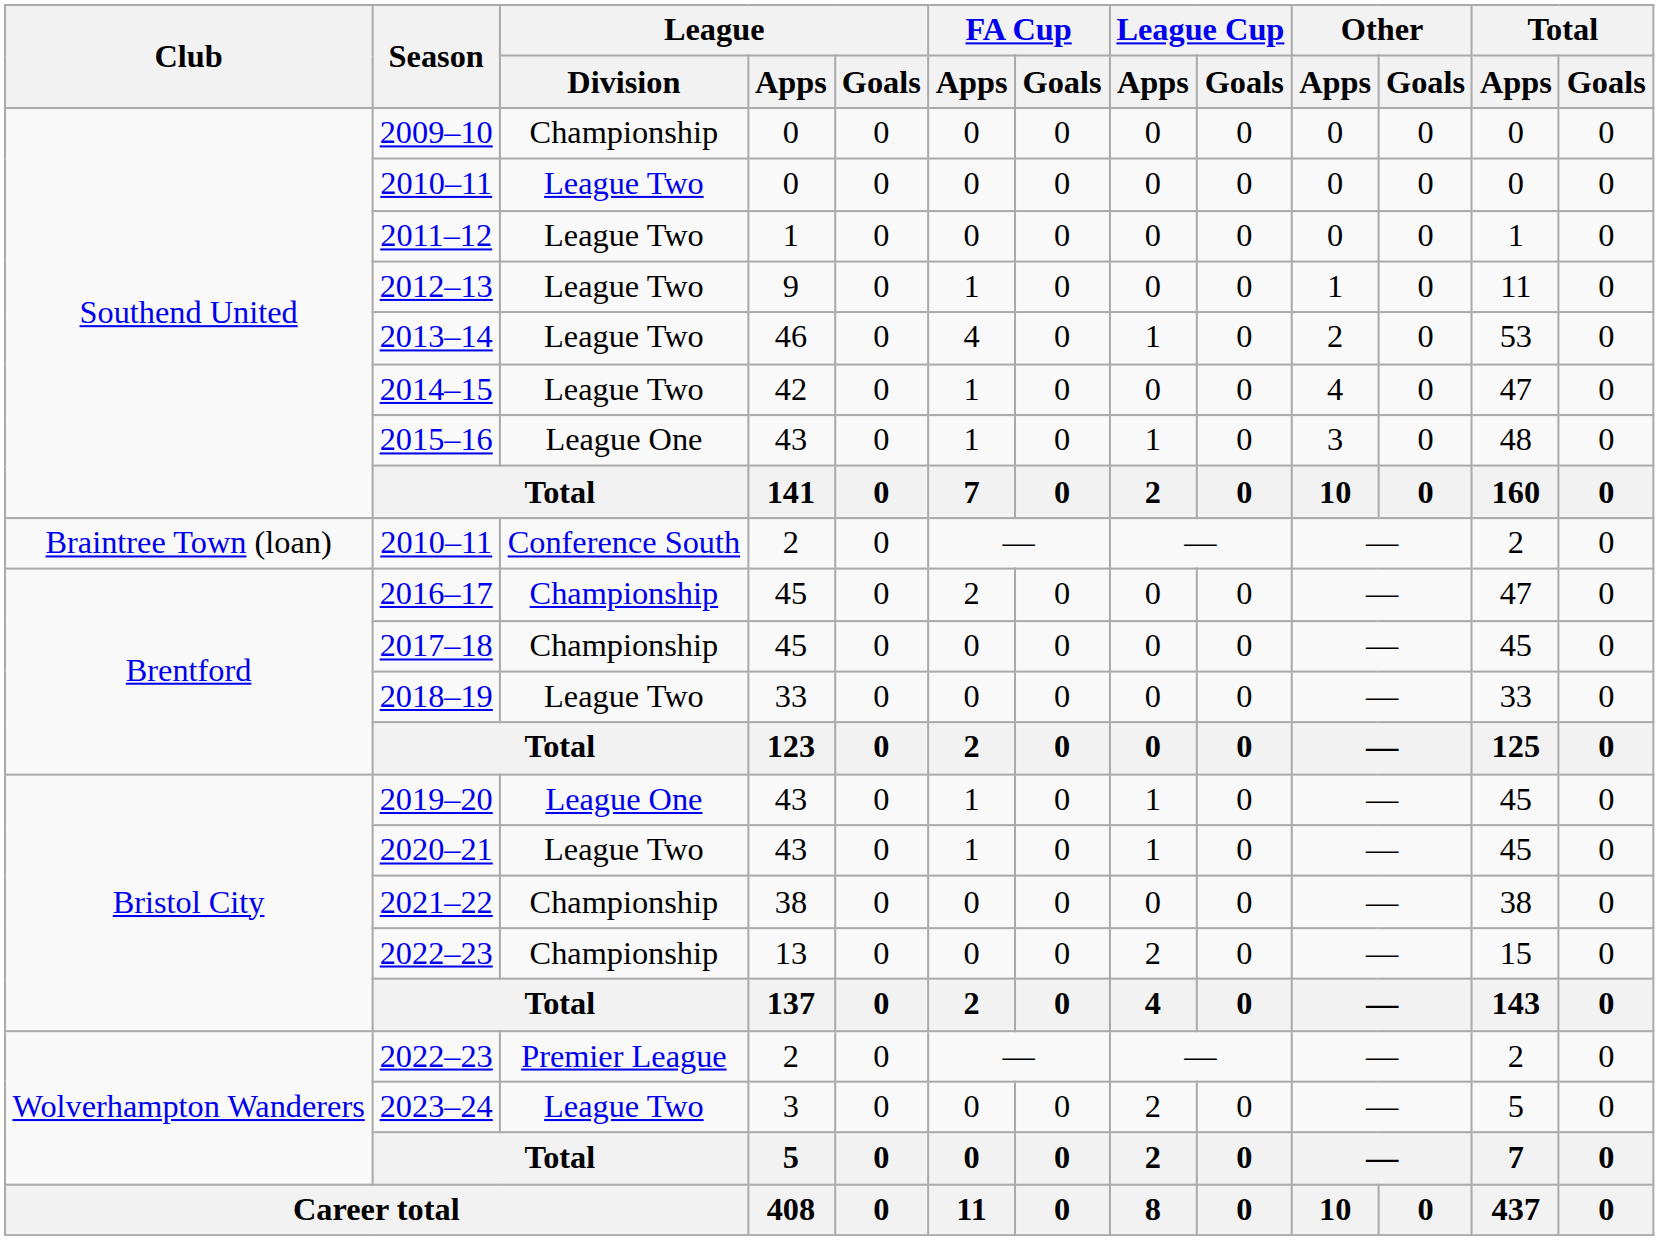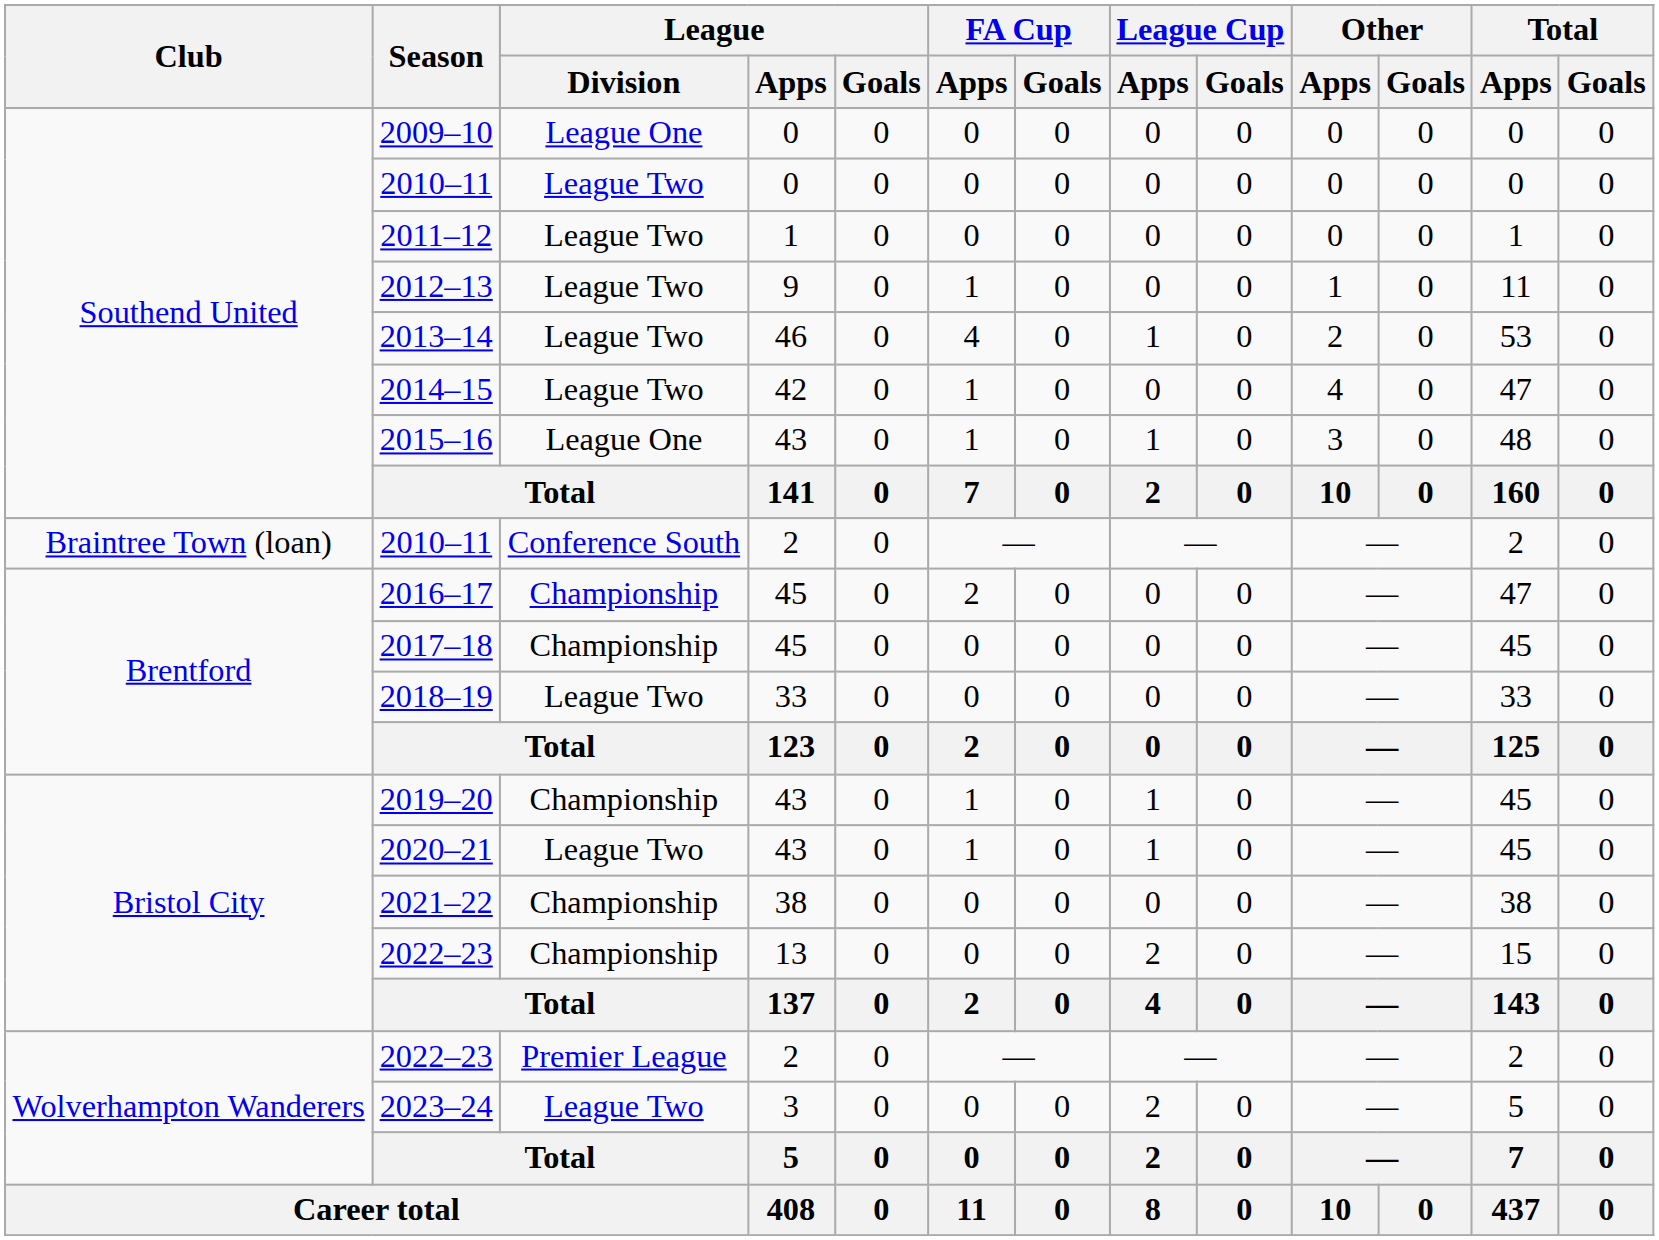 <table class="wikitable" style="text-align: center;">
 <tr>
 <th rowspan=2>Club</th>
 <th rowspan=2>Season</th>
 <th colspan=3>League</th>
 <th colspan=2><a href='#'>FA Cup</a></th>
 <th colspan=2><a href='#'>League Cup</a></th>
 <th colspan=2>Other</th>
 <th colspan=2>Total</th>
 </tr>
 <tr>
 <th>Division</th>
 <th>Apps</th>
 <th>Goals</th>
 <th>Apps</th>
 <th>Goals</th>
 <th>Apps</th>
 <th>Goals</th>
 <th>Apps</th>
 <th>Goals</th>
 <th>Apps</th>
 <th>Goals</th>
 </tr>
 <tr>
 <td rowspan=8><a href='#'>Southend United</a></td>
 <td><a href='#'>2009–10</a></td>
-<td>Championship</td>
+<td><a href='#'>League One</a></td>
 <td>0</td>
 <td>0</td>
 <td>0</td>
 <td>0</td>
 <td>0</td>
 <td>0</td>
 <td>0</td>
 <td>0</td>
 <td>0</td>
 <td>0</td>
 </tr>
 <tr>
 <td><a href='#'>2010–11</a></td>
 <td><a href='#'>League Two</a></td>
 <td>0</td>
 <td>0</td>
 <td>0</td>
 <td>0</td>
 <td>0</td>
 <td>0</td>
 <td>0</td>
 <td>0</td>
 <td>0</td>
 <td>0</td>
 </tr>
 <tr>
 <td><a href='#'>2011–12</a></td>
 <td>League Two</td>
 <td>1</td>
 <td>0</td>
 <td>0</td>
 <td>0</td>
 <td>0</td>
 <td>0</td>
 <td>0</td>
 <td>0</td>
 <td>1</td>
 <td>0</td>
 </tr>
 <tr>
 <td><a href='#'>2012–13</a></td>
 <td>League Two</td>
 <td>9</td>
 <td>0</td>
 <td>1</td>
 <td>0</td>
 <td>0</td>
 <td>0</td>
 <td>1</td>
 <td>0</td>
 <td>11</td>
 <td>0</td>
 </tr>
 <tr>
 <td><a href='#'>2013–14</a></td>
 <td>League Two</td>
 <td>46</td>
 <td>0</td>
 <td>4</td>
 <td>0</td>
 <td>1</td>
 <td>0</td>
 <td>2</td>
 <td>0</td>
 <td>53</td>
 <td>0</td>
 </tr>
 <tr>
 <td><a href='#'>2014–15</a></td>
 <td>League Two</td>
 <td>42</td>
 <td>0</td>
 <td>1</td>
 <td>0</td>
 <td>0</td>
 <td>0</td>
 <td>4</td>
 <td>0</td>
 <td>47</td>
 <td>0</td>
 </tr>
 <tr>
 <td><a href='#'>2015–16</a></td>
 <td>League One</td>
 <td>43</td>
 <td>0</td>
 <td>1</td>
 <td>0</td>
 <td>1</td>
 <td>0</td>
 <td>3</td>
 <td>0</td>
 <td>48</td>
 <td>0</td>
 </tr>
 <tr>
 <th colspan=2>Total</th>
 <th>141</th>
 <th>0</th>
 <th>7</th>
 <th>0</th>
 <th>2</th>
 <th>0</th>
 <th>10</th>
 <th>0</th>
 <th>160</th>
 <th>0</th>
 </tr>
 <tr>
 <td><a href='#'>Braintree Town</a> (loan)</td>
 <td><a href='#'>2010–11</a></td>
 <td><a href='#'>Conference South</a></td>
 <td>2</td>
 <td>0</td>
 <td colspan=2>—</td>
 <td colspan=2>—</td>
 <td colspan=2>—</td>
 <td>2</td>
 <td>0</td>
 </tr>
 <tr>
 <td rowspan=4><a href='#'>Brentford</a></td>
 <td><a href='#'>2016–17</a></td>
 <td><a href='#'>Championship</a></td>
 <td>45</td>
 <td>0</td>
 <td>2</td>
 <td>0</td>
 <td>0</td>
 <td>0</td>
 <td colspan=2>—</td>
 <td>47</td>
 <td>0</td>
 </tr>
 <tr>
 <td><a href='#'>2017–18</a></td>
 <td>Championship</td>
 <td>45</td>
 <td>0</td>
 <td>0</td>
 <td>0</td>
 <td>0</td>
 <td>0</td>
 <td colspan=2>—</td>
 <td>45</td>
 <td>0</td>
 </tr>
 <tr>
 <td><a href='#'>2018–19</a></td>
 <td>League Two</td>
 <td>33</td>
 <td>0</td>
 <td>0</td>
 <td>0</td>
 <td>0</td>
 <td>0</td>
 <td colspan=2>—</td>
 <td>33</td>
 <td>0</td>
 </tr>
 <tr>
 <th colspan=2>Total</th>
 <th>123</th>
 <th>0</th>
 <th>2</th>
 <th>0</th>
 <th>0</th>
 <th>0</th>
 <th colspan=2>—</th>
 <th>125</th>
 <th>0</th>
 </tr>
 <tr>
 <td rowspan=5><a href='#'>Bristol City</a></td>
 <td><a href='#'>2019–20</a></td>
-<td><a href='#'>League One</a></td>
+<td>Championship</td>
 <td>43</td>
 <td>0</td>
 <td>1</td>
 <td>0</td>
 <td>1</td>
 <td>0</td>
 <td colspan=2>—</td>
 <td>45</td>
 <td>0</td>
 </tr>
 <tr>
 <td><a href='#'>2020–21</a></td>
 <td>League Two</td>
 <td>43</td>
 <td>0</td>
 <td>1</td>
 <td>0</td>
 <td>1</td>
 <td>0</td>
 <td colspan=2>—</td>
 <td>45</td>
 <td>0</td>
 </tr>
 <tr>
 <td><a href='#'>2021–22</a></td>
 <td>Championship</td>
 <td>38</td>
 <td>0</td>
 <td>0</td>
 <td>0</td>
 <td>0</td>
 <td>0</td>
 <td colspan=2>—</td>
 <td>38</td>
 <td>0</td>
 </tr>
 <tr>
 <td><a href='#'>2022–23</a></td>
 <td>Championship</td>
 <td>13</td>
 <td>0</td>
 <td>0</td>
 <td>0</td>
 <td>2</td>
 <td>0</td>
 <td colspan=2>—</td>
 <td>15</td>
 <td>0</td>
 </tr>
 <tr>
 <th colspan=2>Total</th>
 <th>137</th>
 <th>0</th>
 <th>2</th>
 <th>0</th>
 <th>4</th>
 <th>0</th>
 <th colspan=2>—</th>
 <th>143</th>
 <th>0</th>
 </tr>
 <tr>
 <td rowspan=3><a href='#'>Wolverhampton Wanderers</a></td>
 <td><a href='#'>2022–23</a></td>
 <td><a href='#'>Premier League</a></td>
 <td>2</td>
 <td>0</td>
 <td colspan="2">—</td>
 <td colspan="2">—</td>
 <td colspan="2">—</td>
 <td>2</td>
 <td>0</td>
 </tr>
 <tr>
 <td><a href='#'>2023–24</a></td>
 <td><a href='#'>League Two</a></td>
 <td>3</td>
 <td>0</td>
 <td>0</td>
 <td>0</td>
 <td>2</td>
 <td>0</td>
 <td colspan="2">—</td>
 <td>5</td>
 <td>0</td>
 </tr>
 <tr>
 <th colspan=2>Total</th>
 <th>5</th>
 <th>0</th>
 <th>0</th>
 <th>0</th>
 <th>2</th>
 <th>0</th>
 <th colspan=2>—</th>
 <th>7</th>
 <th>0</th>
 </tr>
 <tr>
 <th colspan=3>Career total</th>
 <th>408</th>
 <th>0</th>
 <th>11</th>
 <th>0</th>
 <th>8</th>
 <th>0</th>
 <th>10</th>
 <th>0</th>
 <th>437</th>
 <th>0</th>
 </tr>
 </table>
